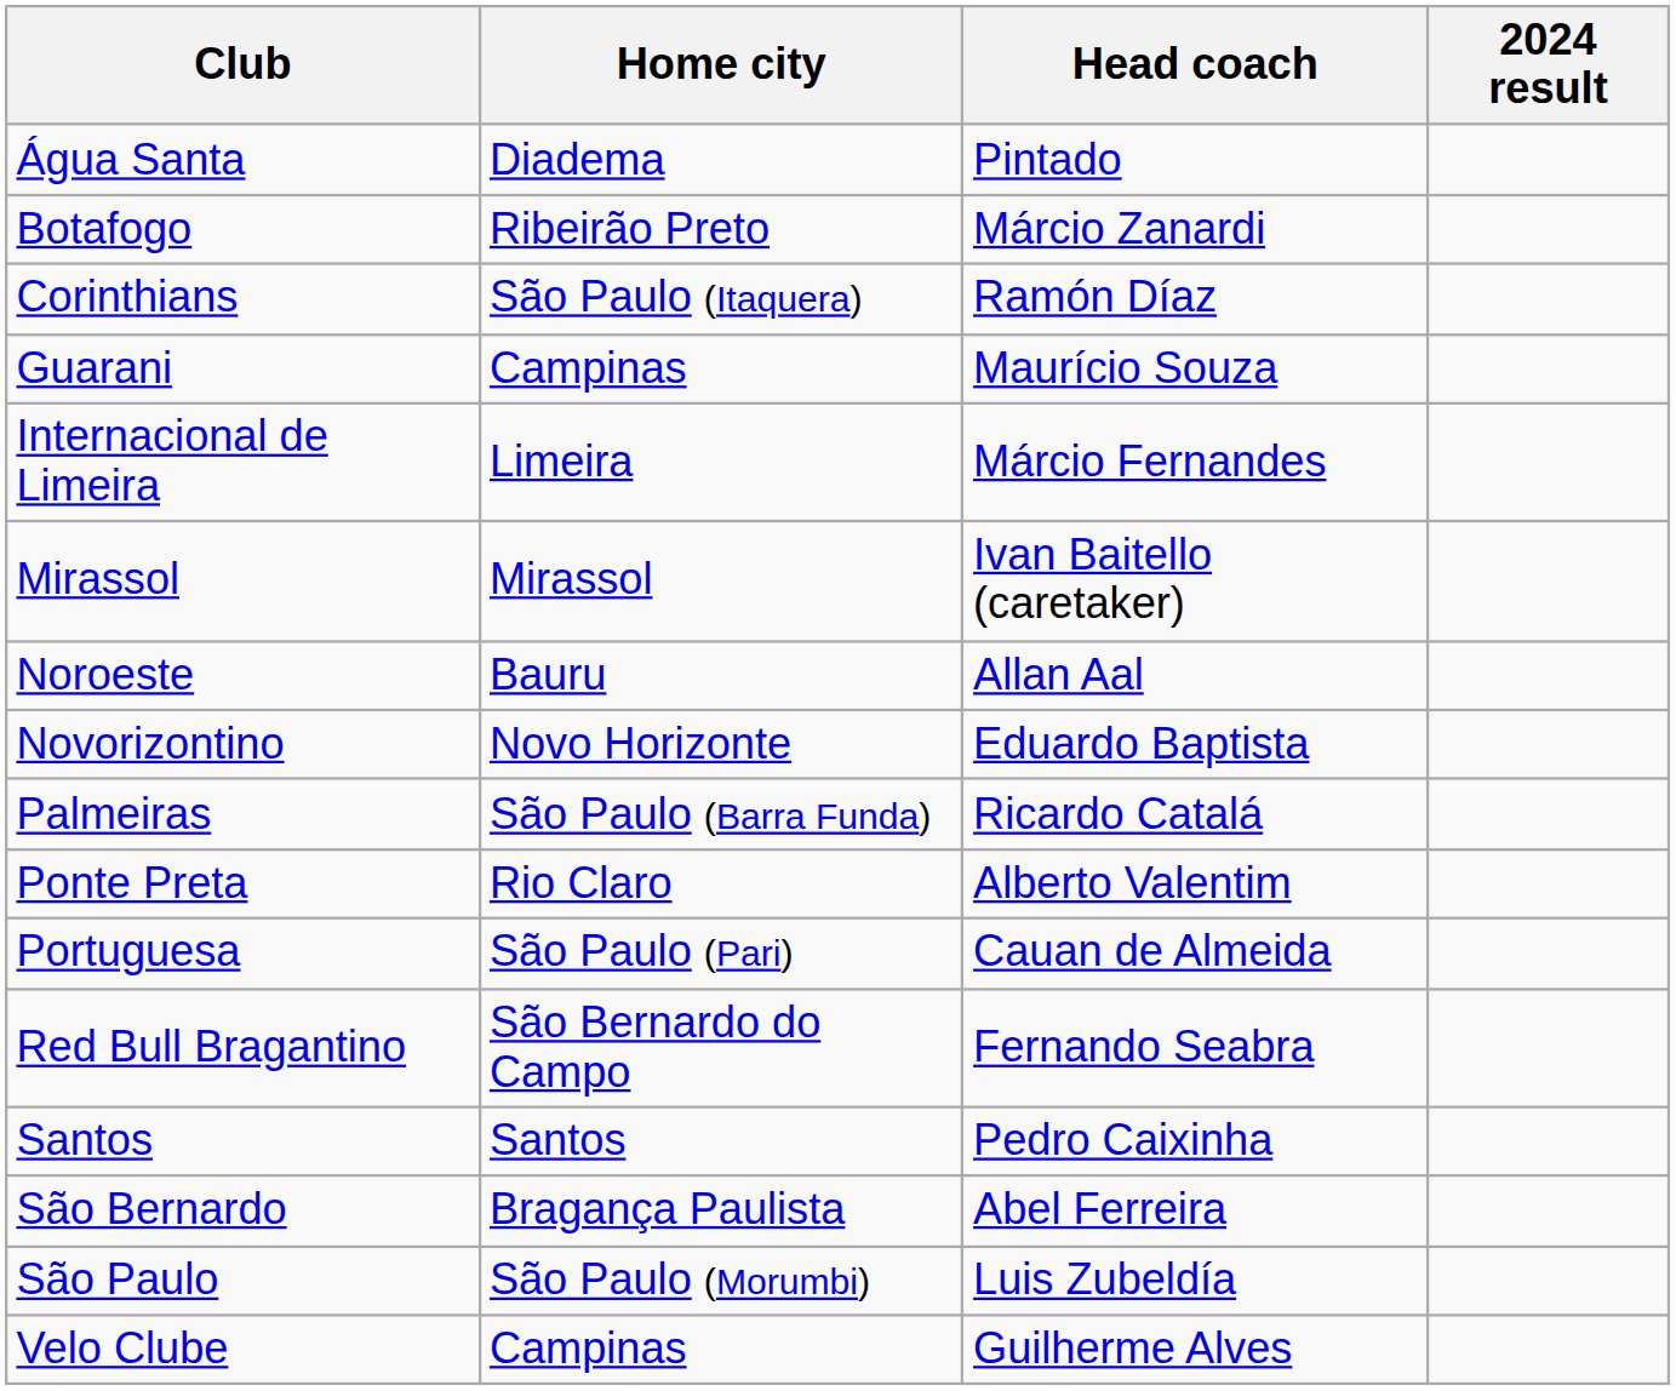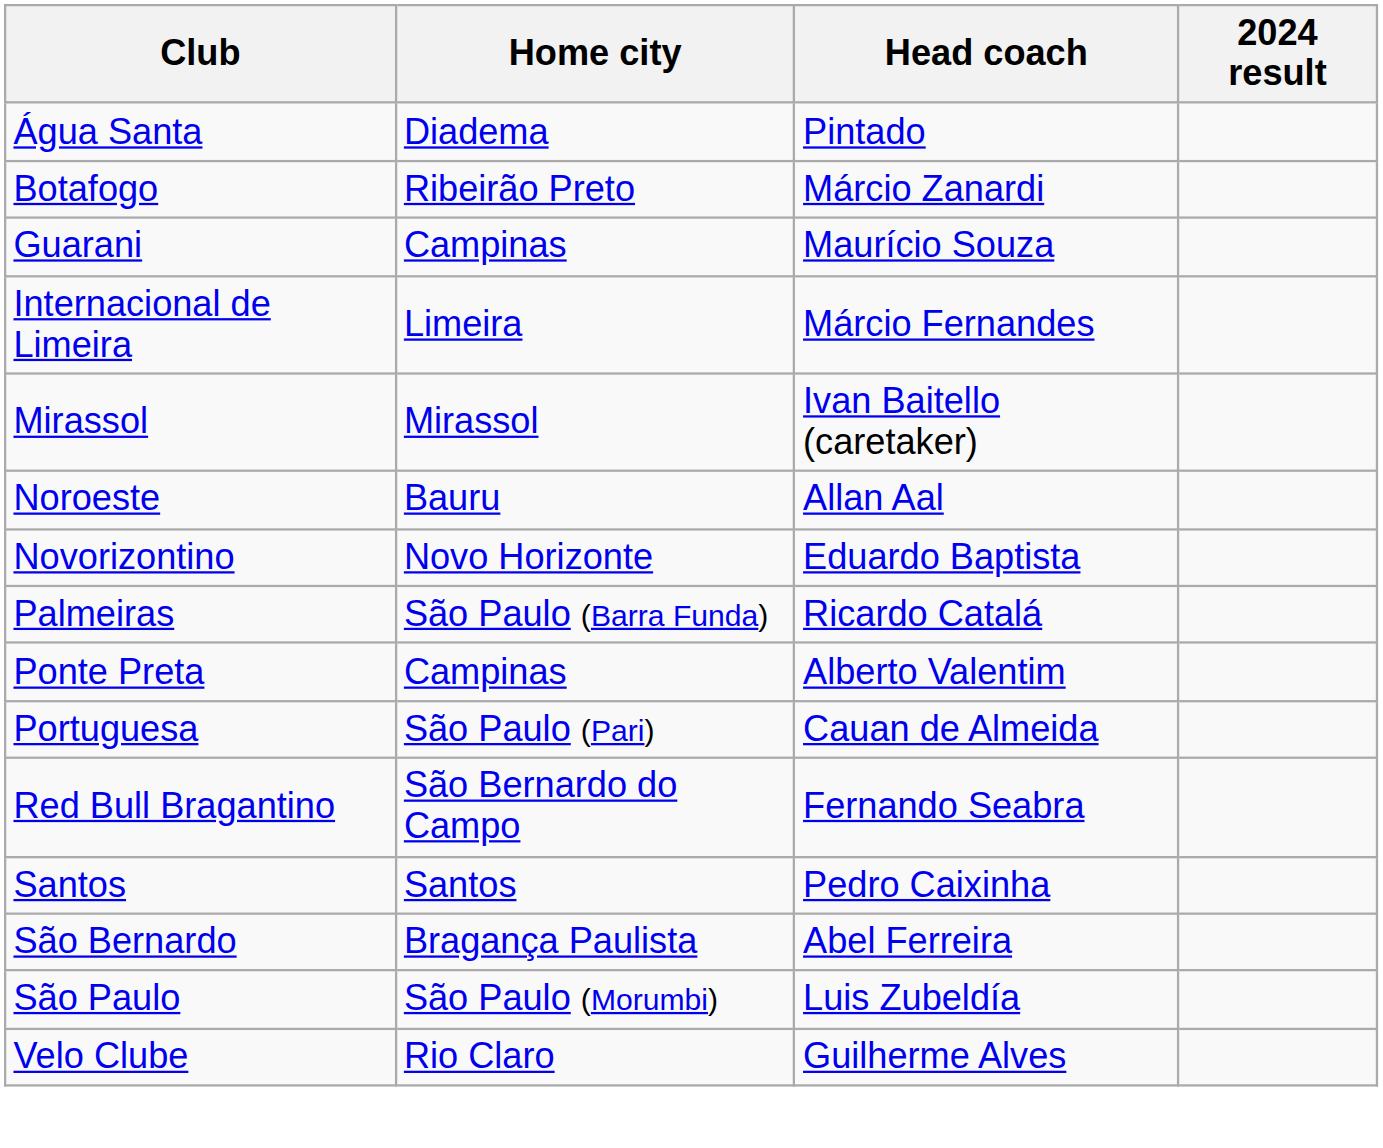 <table class="wikitable sortable">
 <tr>
 <th>Club</th>
 <th>Home city</th>
 <th>Head coach</th>
 <th>2024 result</th>
 </tr>
 <tr>
 <td><a href='#'>Água Santa</a></td>
 <td><a href='#'>Diadema</a></td>
 <td> <a href='#'>Pintado</a></td>
 <td></td>
 </tr>
 <tr>
 <td><a href='#'>Botafogo</a></td>
 <td><a href='#'>Ribeirão Preto</a></td>
 <td> <a href='#'>Márcio Zanardi</a></td>
-<td></td>
-</tr>
-<tr>
-<td><a href='#'>Corinthians</a></td>
-<td><a href='#'>São Paulo</a> <small>(<a href='#'>Itaquera</a>)</small></td>
-<td> <a href='#'>Ramón Díaz</a></td>
 <td></td>
 </tr>
 <tr>
 <td><a href='#'>Guarani</a></td>
 <td><a href='#'>Campinas</a></td>
 <td> <a href='#'>Maurício Souza</a></td>
 <td></td>
 </tr>
 <tr>
 <td><a href='#'>Internacional de Limeira</a></td>
 <td><a href='#'>Limeira</a></td>
 <td> <a href='#'>Márcio Fernandes</a></td>
 <td></td>
 </tr>
 <tr>
 <td><a href='#'>Mirassol</a></td>
 <td><a href='#'>Mirassol</a></td>
 <td> <a href='#'>Ivan Baitello</a> (caretaker)</td>
 <td></td>
 </tr>
 <tr>
 <td><a href='#'>Noroeste</a></td>
 <td><a href='#'>Bauru</a></td>
 <td> <a href='#'>Allan Aal</a></td>
 <td></td>
 </tr>
 <tr>
 <td><a href='#'>Novorizontino</a></td>
 <td><a href='#'>Novo Horizonte</a></td>
 <td> <a href='#'>Eduardo Baptista</a></td>
 <td></td>
 </tr>
 <tr>
 <td><a href='#'>Palmeiras</a></td>
 <td><a href='#'>São Paulo</a> <small>(<a href='#'>Barra Funda</a>)</small></td>
 <td> <a href='#'>Ricardo Catalá</a></td>
 <td></td>
 </tr>
 <tr>
 <td><a href='#'>Ponte Preta</a></td>
-<td><a href='#'>Rio Claro</a></td>
+<td><a href='#'>Campinas</a></td>
 <td> <a href='#'>Alberto Valentim</a></td>
 <td></td>
 </tr>
 <tr>
 <td><a href='#'>Portuguesa</a></td>
 <td><a href='#'>São Paulo</a> <small>(<a href='#'>Pari</a>)</small></td>
 <td> <a href='#'>Cauan de Almeida</a></td>
 <td></td>
 </tr>
 <tr>
 <td><a href='#'>Red Bull Bragantino</a></td>
 <td><a href='#'>São Bernardo do Campo</a></td>
 <td> <a href='#'>Fernando Seabra</a></td>
 <td></td>
 </tr>
 <tr>
 <td><a href='#'>Santos</a></td>
 <td><a href='#'>Santos</a></td>
 <td> <a href='#'>Pedro Caixinha</a></td>
 <td></td>
 </tr>
 <tr>
 <td><a href='#'>São Bernardo</a></td>
 <td><a href='#'>Bragança Paulista</a></td>
 <td> <a href='#'>Abel Ferreira</a></td>
 <td></td>
 </tr>
 <tr>
 <td><a href='#'>São Paulo</a></td>
 <td><a href='#'>São Paulo</a> <small>(<a href='#'>Morumbi</a>)</small></td>
 <td> <a href='#'>Luis Zubeldía</a></td>
 <td></td>
 </tr>
 <tr>
 <td><a href='#'>Velo Clube</a></td>
-<td><a href='#'>Campinas</a></td>
+<td><a href='#'>Rio Claro</a></td>
 <td> <a href='#'>Guilherme Alves</a></td>
 <td></td>
 </tr>
 </table>
